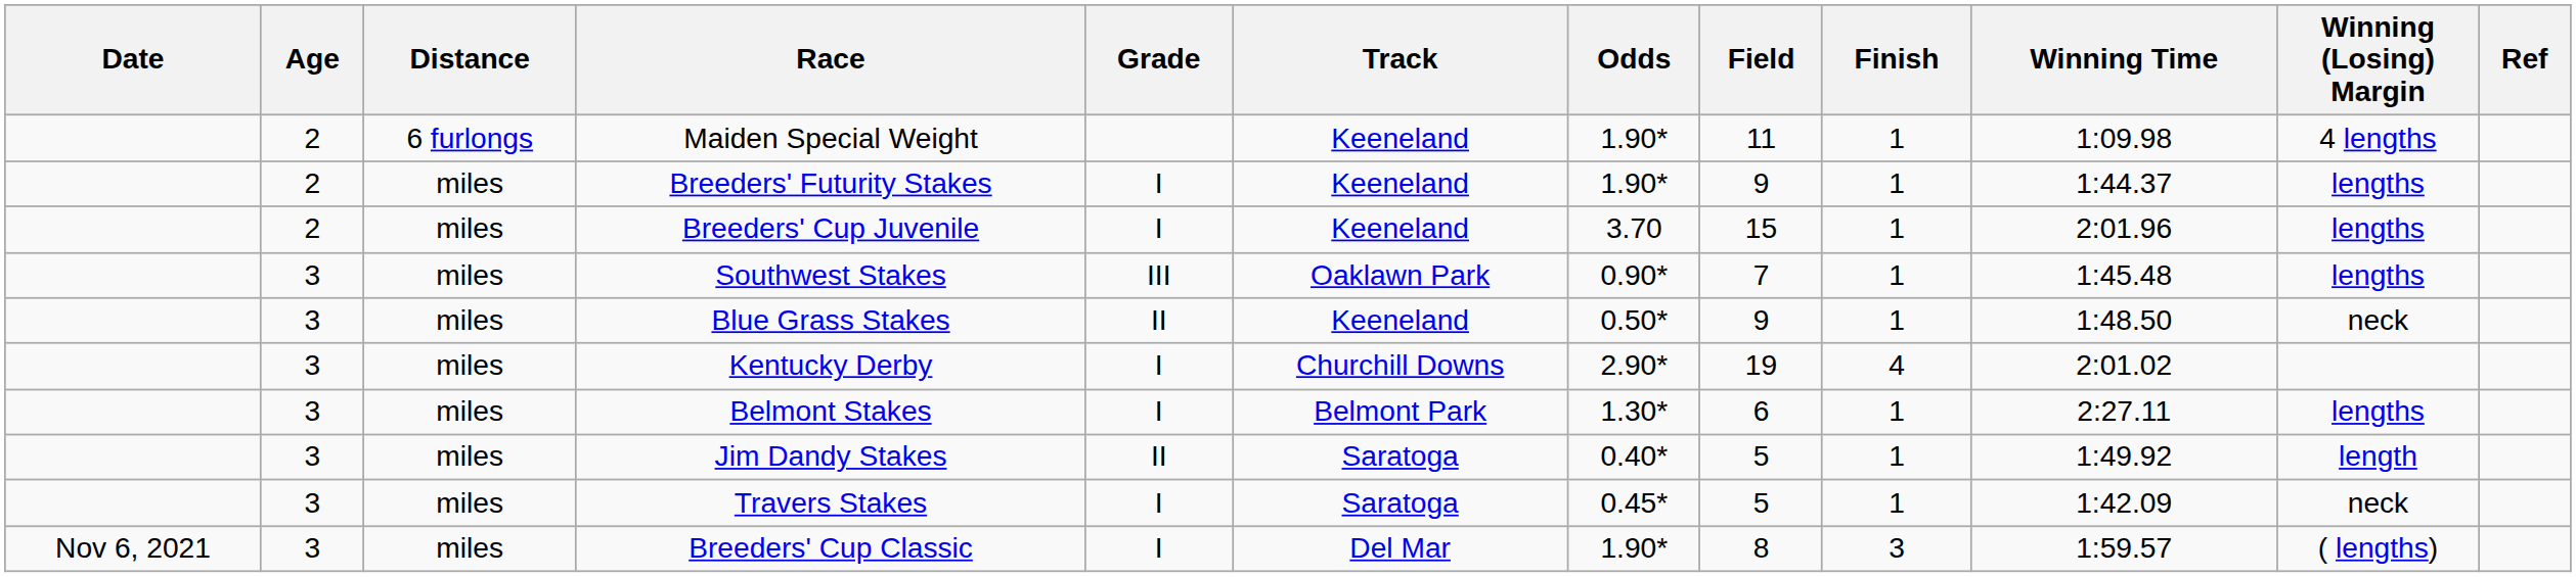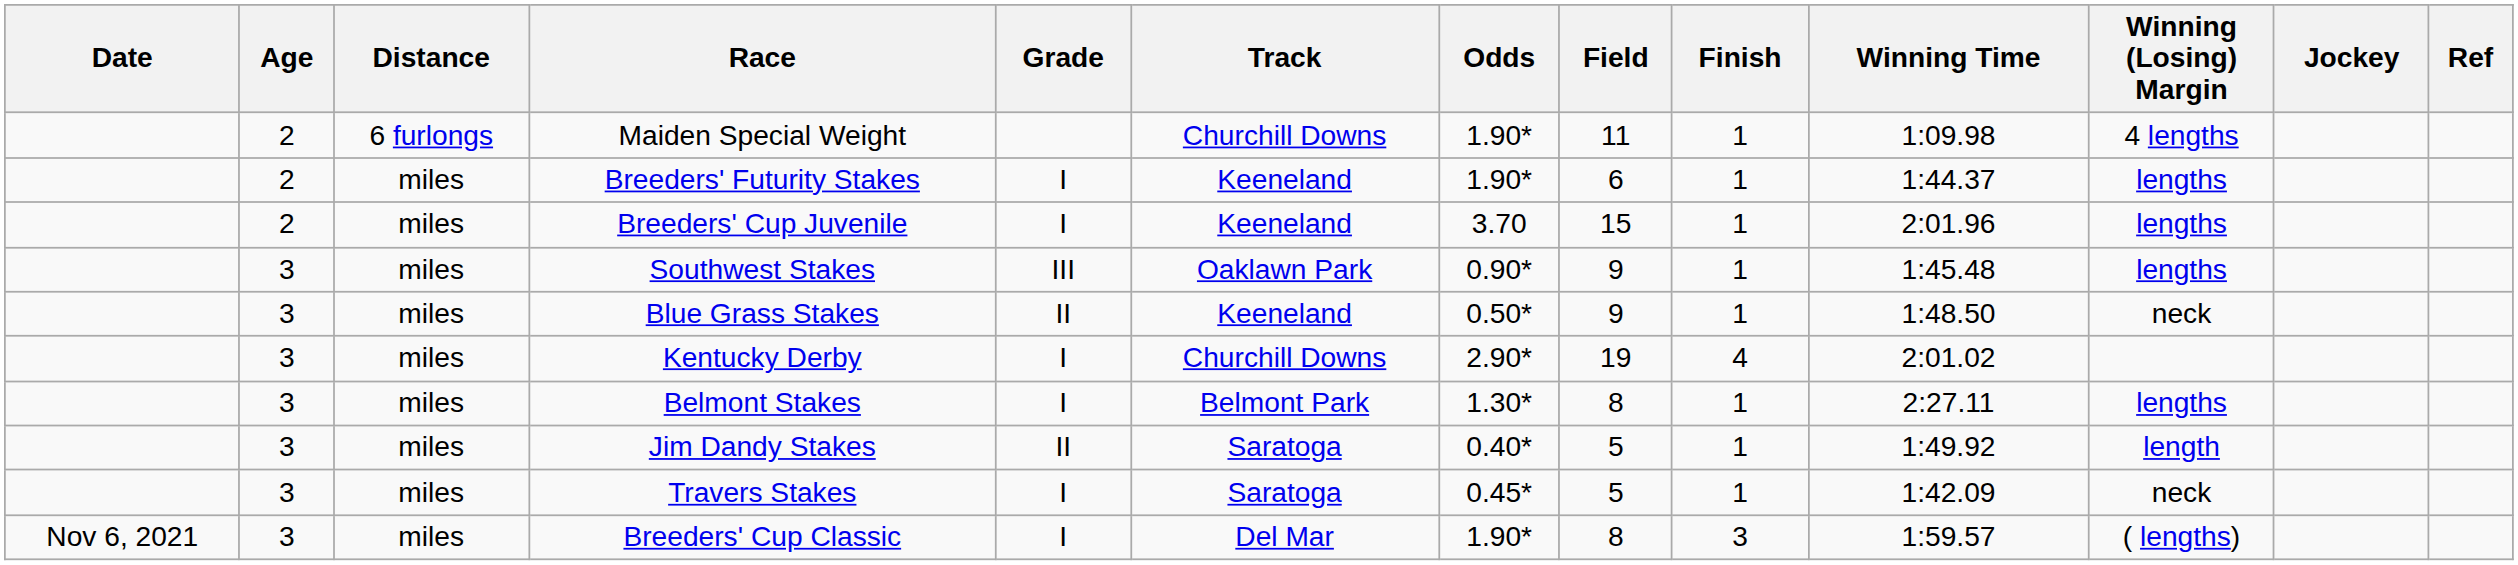 <table class = "wikitable sortable" style="text-align:center; width:90%">
 <tr>
 <th scope="col">Date</th>
 <th scope="col">Age</th>
 <th scope="col">Distance</th>
 <th scope="col">Race</th>
 <th scope="col">Grade</th>
 <th scope="col">Track</th>
 <th scope="col">Odds</th>
 <th scope="col">Field</th>
 <th scope="col">Finish</th>
 <th scope="col">Winning Time</th>
 <th scope="col">Winning<br>(Losing)<br>Margin</th>
+<th scope="col">Jockey</th>
 <th scope="col" class="unsortable">Ref</th>
 </tr>
 <tr>
 <td></td>
 <td>2</td>
 <td> 6 <a href='#'>furlongs</a></td>
 <td>Maiden Special Weight</td>
 <td></td>
-<td><a href='#'>Keeneland</a></td>
+<td><a href='#'>Churchill Downs</a></td>
 <td>1.90*</td>
 <td>11</td>
 <td>1</td>
 <td>1:09.98</td>
 <td>4 <a href='#'>lengths</a></td>
+<td></td>
 <td></td>
 </tr>
 <tr>
 <td></td>
 <td>2</td>
 <td>  miles</td>
 <td><a href='#'>Breeders' Futurity Stakes</a></td>
 <td>I</td>
 <td><a href='#'>Keeneland</a></td>
 <td>1.90*</td>
-<td>9</td>
+<td>6</td>
 <td>1</td>
 <td>1:44.37</td>
 <td> <a href='#'>lengths</a></td>
+<td></td>
 <td></td>
 </tr>
 <tr>
 <td></td>
 <td>2</td>
 <td>  miles</td>
 <td><a href='#'>Breeders' Cup Juvenile</a></td>
 <td>I</td>
 <td><a href='#'>Keeneland</a></td>
 <td>3.70</td>
 <td>15</td>
 <td>1</td>
 <td>2:01.96</td>
 <td> <a href='#'>lengths</a></td>
 <td></td>
+<td></td>
 </tr>
 <tr>
 <td></td>
 <td>3</td>
 <td>  miles</td>
 <td><a href='#'>Southwest Stakes</a></td>
 <td>III</td>
 <td><a href='#'>Oaklawn Park</a></td>
 <td>0.90*</td>
-<td>7</td>
+<td>9</td>
 <td>1</td>
 <td>1:45.48</td>
 <td> <a href='#'>lengths</a></td>
+<td></td>
 <td></td>
 </tr>
 <tr>
 <td></td>
 <td>3</td>
 <td>  miles</td>
 <td><a href='#'>Blue Grass Stakes</a></td>
 <td>II</td>
 <td><a href='#'>Keeneland</a></td>
 <td>0.50*</td>
 <td>9</td>
 <td>1</td>
 <td>1:48.50</td>
 <td>neck</td>
 <td></td>
+<td></td>
 </tr>
 <tr>
 <td></td>
 <td>3</td>
 <td>  miles</td>
 <td><a href='#'>Kentucky Derby</a></td>
 <td>I</td>
 <td><a href='#'>Churchill Downs</a></td>
 <td>2.90*</td>
 <td>19</td>
 <td>4</td>
 <td>2:01.02</td>
 <td></td>
 <td></td>
+<td></td>
 </tr>
 <tr>
 <td></td>
 <td>3</td>
 <td>  miles</td>
 <td><a href='#'>Belmont Stakes</a></td>
 <td>I</td>
 <td><a href='#'>Belmont Park</a></td>
 <td>1.30*</td>
-<td>6</td>
+<td>8</td>
 <td>1</td>
 <td>2:27.11</td>
 <td> <a href='#'>lengths</a></td>
+<td></td>
 <td></td>
 </tr>
 <tr>
 <td></td>
 <td>3</td>
 <td>  miles</td>
 <td><a href='#'>Jim Dandy Stakes</a></td>
 <td>II</td>
 <td><a href='#'>Saratoga</a></td>
 <td>0.40*</td>
 <td>5</td>
 <td>1</td>
 <td>1:49.92</td>
 <td> <a href='#'>length</a></td>
 <td></td>
+<td></td>
 </tr>
 <tr>
 <td></td>
 <td>3</td>
 <td>  miles</td>
 <td><a href='#'>Travers Stakes</a></td>
 <td>I</td>
 <td><a href='#'>Saratoga</a></td>
 <td>0.45*</td>
 <td>5</td>
 <td>1</td>
 <td>1:42.09</td>
 <td> neck</td>
+<td></td>
 <td></td>
 </tr>
 <tr>
 <td>Nov 6, 2021</td>
 <td>3</td>
 <td>  miles</td>
 <td><a href='#'>Breeders' Cup Classic</a></td>
 <td> I</td>
 <td><a href='#'>Del Mar</a></td>
 <td>1.90*</td>
 <td>8</td>
 <td>3</td>
 <td>1:59.57</td>
 <td>( <a href='#'>lengths</a>)</td>
 <td></td>
+<td></td>
 </tr>
 </table>
